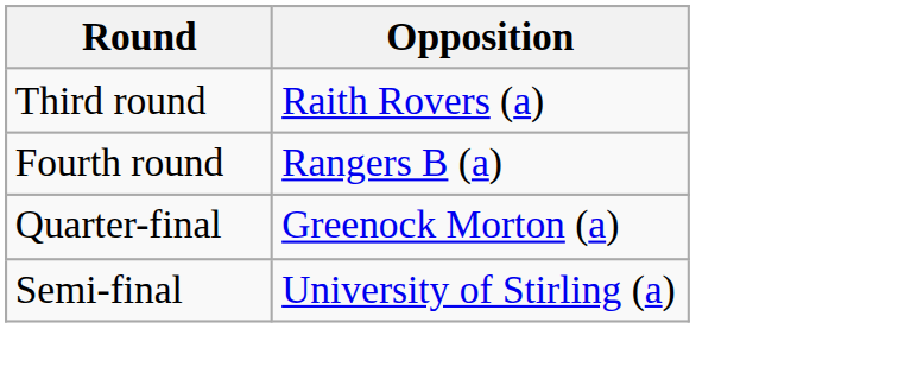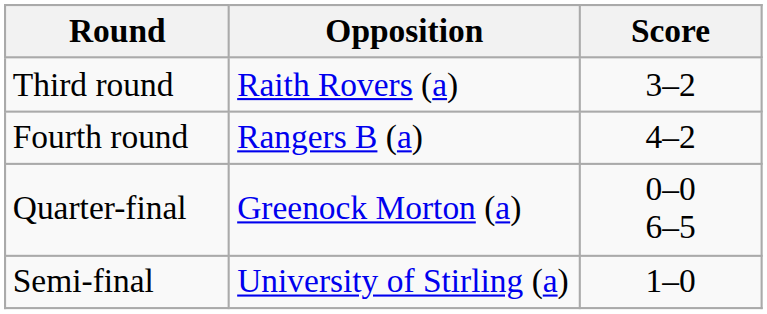 <table class="wikitable" >
 <tr>
 <th width=100>Round</th>
 <th width=160>Opposition</th>
+<th width=80>Score</th>
 </tr>
 <tr>
 <td>Third round</td>
 <td><a href='#'>Raith Rovers</a> (<a href='#'>a</a>)</td>
+<td align=center>3–2</td>
 </tr>
 <tr>
 <td>Fourth round</td>
 <td><a href='#'>Rangers B</a> (<a href='#'>a</a>)</td>
+<td align=center>4–2</td>
 </tr>
 <tr>
 <td>Quarter-final</td>
 <td><a href='#'>Greenock Morton</a> (<a href='#'>a</a>)</td>
+<td align=center>0–0 <br>6–5 </td>
 </tr>
 <tr>
 <td>Semi-final</td>
 <td><a href='#'>University of Stirling</a> (<a href='#'>a</a>)</td>
+<td align=center>1–0</td>
 </tr>
 </table>
